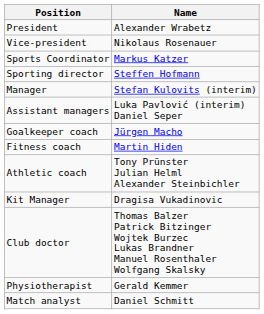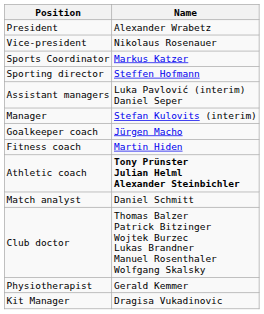 <table class="wikitable">
 <tr>
 <th>Position</th>
 <th>Name</th>
 </tr>
 <tr>
 <td>President</td>
 <td> Alexander Wrabetz</td>
 </tr>
 <tr>
 <td>Vice-president</td>
 <td> Nikolaus Rosenauer</td>
 </tr>
 <tr>
 <td>Sports Coordinator</td>
 <td> <a href='#'>Markus Katzer</a></td>
 </tr>
 <tr>
 <td>Sporting director</td>
 <td> <a href='#'>Steffen Hofmann</a></td>
 </tr>
 <tr>
+<td>Assistant managers</td>
+<td> Luka Pavlović (interim) <br>                Daniel Seper</td>
+</tr>
+<tr>
 <td>Manager</td>
 <td> <a href='#'>Stefan Kulovits</a> (interim)</td>
-</tr>
-<tr>
-<td>Assistant managers</td>
-<td> Luka Pavlović (interim) <br>                Daniel Seper</td>
 </tr>
 <tr>
 <td>Goalkeeper coach</td>
 <td> <a href='#'>Jürgen Macho</a></td>
 </tr>
 <tr>
 <td>Fitness coach</td>
 <td> <a href='#'>Martin Hiden</a></td>
 </tr>
 <tr>
 <td>Athletic coach</td>
-<td> Tony Prünster <br>   Julian Helml  <br>  Alexander Steinbichler</td>
+<td><strong> Tony Prünster <br>   Julian Helml  <br>  Alexander Steinbichler</strong></td>
 </tr>
 <tr>
-<td>Kit Manager</td>
-<td> Dragisa Vukadinovic</td>
+<td>Match analyst</td>
+<td> Daniel Schmitt</td>
 </tr>
 <tr>
 <td>Club doctor</td>
 <td> Thomas Balzer <br>  Patrick Bitzinger <br>  Wojtek Burzec <br>  Lukas Brandner <br>  Manuel Rosenthaler <br>  Wolfgang Skalsky</td>
 </tr>
 <tr>
 <td>Physiotherapist</td>
 <td> Gerald Kemmer</td>
 </tr>
 <tr>
-<td>Match analyst</td>
-<td> Daniel Schmitt</td>
+<td>Kit Manager</td>
+<td> Dragisa Vukadinovic</td>
 </tr>
 </table>
